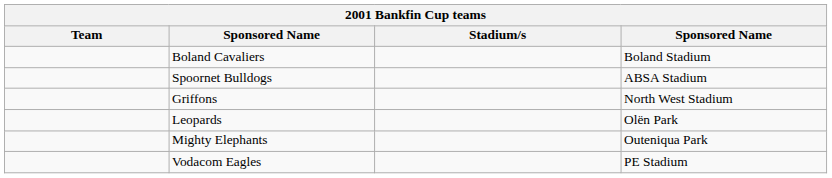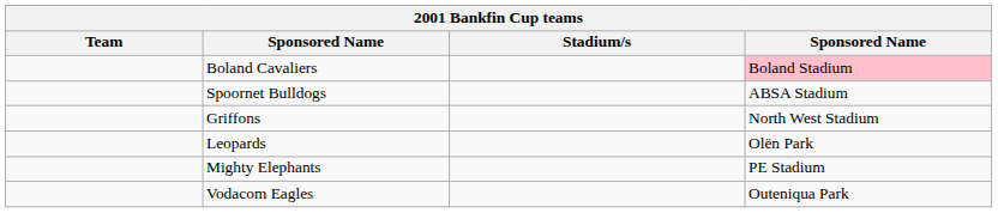 <table class="wikitable sortable" style="text-align:left; line-height:110%; font-size:90%; width:70%;">
 <tr>
 <th colspan="100%" align=center><strong>2001 Bankfin Cup teams</strong></th>
 </tr>
 <tr>
 <th width="20%">Team</th>
 <th width="25%">Sponsored Name</th>
 <th width="30%">Stadium/s</th>
 <th width="25%">Sponsored Name</th>
 </tr>
 <tr>
 <td></td>
 <td>Boland Cavaliers</td>
 <td></td>
-<td>Boland Stadium</td>
+<td style="background: pink;">Boland Stadium</td>
 </tr>
 <tr>
 <td></td>
 <td>Spoornet Bulldogs</td>
 <td></td>
 <td>ABSA Stadium</td>
 </tr>
 <tr>
 <td></td>
 <td>Griffons</td>
 <td></td>
 <td>North West Stadium</td>
 </tr>
 <tr>
 <td></td>
 <td>Leopards</td>
 <td></td>
 <td>Olën Park</td>
 </tr>
 <tr>
 <td></td>
 <td>Mighty Elephants</td>
 <td></td>
-<td>Outeniqua Park</td>
+<td>PE Stadium</td>
 </tr>
 <tr>
 <td></td>
 <td>Vodacom Eagles</td>
 <td></td>
-<td>PE Stadium</td>
+<td>Outeniqua Park</td>
 </tr>
 </table>
